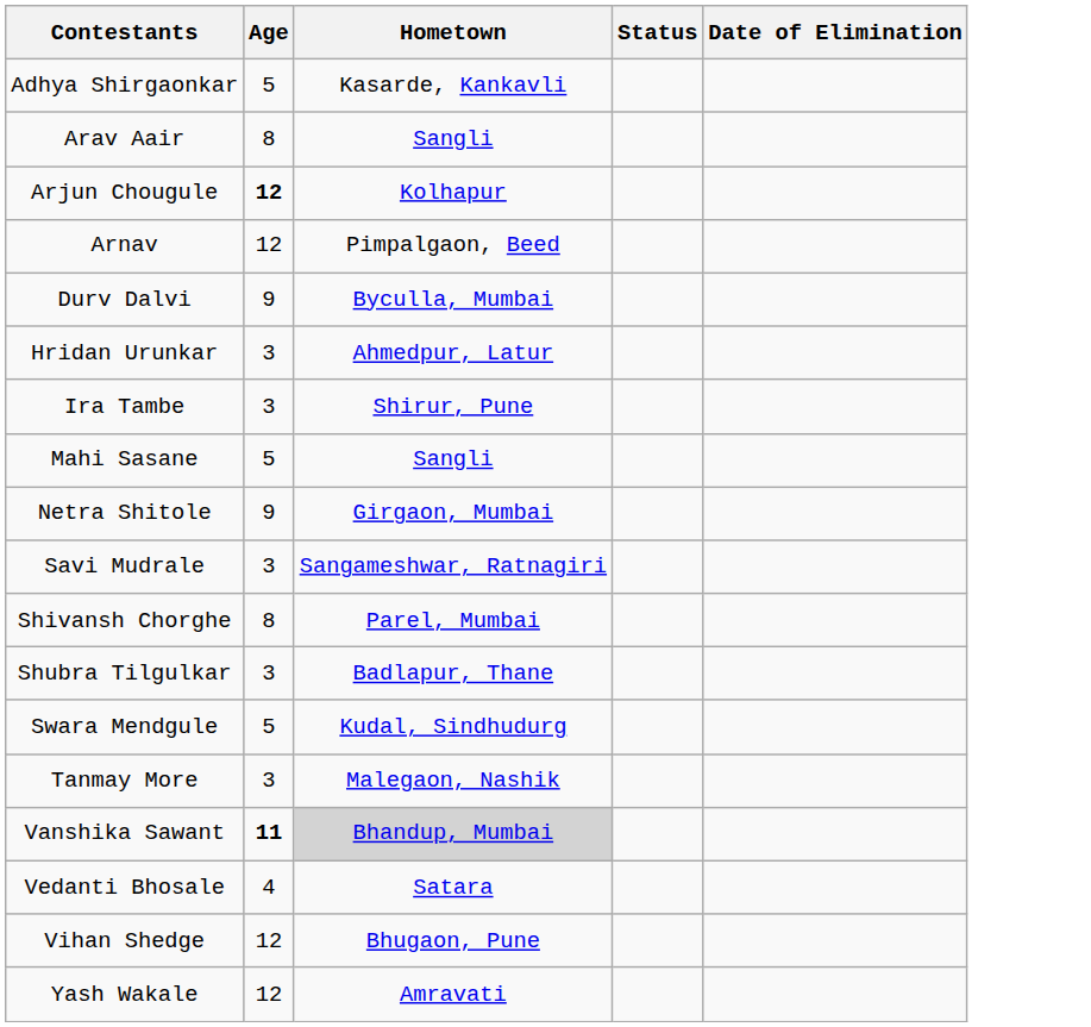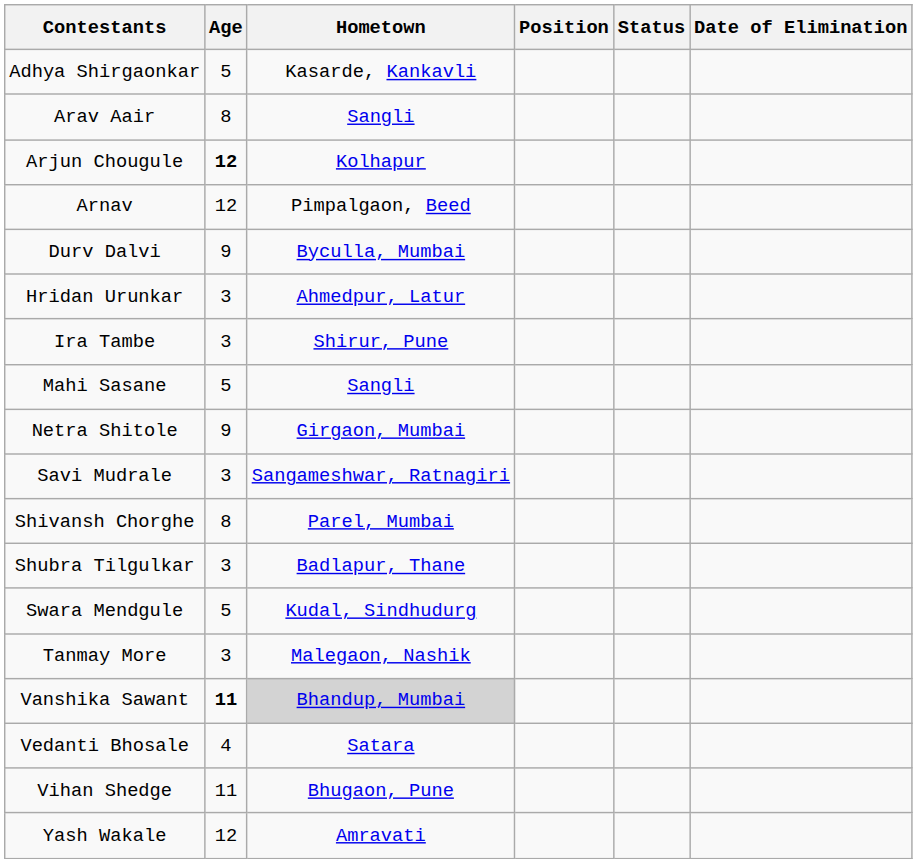 <table class="wikitable sortable" style=" text-align:center; line-height: 25px; width: auto;">
 <tr>
 <th>Contestants</th>
 <th>Age</th>
 <th>Hometown</th>
+<th>Position</th>
 <th>Status</th>
 <th>Date of Elimination</th>
 </tr>
 <tr>
 <td>Adhya Shirgaonkar</td>
 <td>5</td>
 <td>Kasarde, <a href='#'>Kankavli</a></td>
 <td></td>
 <td></td>
+<td></td>
 </tr>
 <tr>
 <td>Arav Aair</td>
 <td>8</td>
 <td><a href='#'>Sangli</a></td>
+<td></td>
 <td></td>
 <td></td>
 </tr>
 <tr>
 <td>Arjun Chougule</td>
 <td><strong>12</strong></td>
 <td><a href='#'>Kolhapur</a></td>
 <td></td>
 <td></td>
+<td></td>
 </tr>
 <tr>
 <td>Arnav</td>
 <td>12</td>
 <td>Pimpalgaon, <a href='#'>Beed</a></td>
+<td></td>
 <td></td>
 <td></td>
 </tr>
 <tr>
 <td>Durv Dalvi</td>
 <td>9</td>
 <td><a href='#'>Byculla, Mumbai</a></td>
 <td></td>
 <td></td>
+<td></td>
 </tr>
 <tr>
 <td>Hridan Urunkar</td>
 <td>3</td>
 <td><a href='#'>Ahmedpur, Latur</a></td>
+<td></td>
 <td></td>
 <td></td>
 </tr>
 <tr>
 <td>Ira Tambe</td>
 <td>3</td>
 <td><a href='#'>Shirur, Pune</a></td>
 <td></td>
 <td></td>
+<td></td>
 </tr>
 <tr>
 <td>Mahi Sasane</td>
 <td>5</td>
 <td><a href='#'>Sangli</a></td>
+<td></td>
 <td></td>
 <td></td>
 </tr>
 <tr>
 <td>Netra Shitole</td>
 <td>9</td>
 <td><a href='#'>Girgaon, Mumbai</a></td>
 <td></td>
 <td></td>
+<td></td>
 </tr>
 <tr>
 <td>Savi Mudrale</td>
 <td>3</td>
 <td><a href='#'>Sangameshwar, Ratnagiri</a></td>
+<td></td>
 <td></td>
 <td></td>
 </tr>
 <tr>
 <td>Shivansh Chorghe</td>
 <td>8</td>
 <td><a href='#'>Parel, Mumbai</a></td>
 <td></td>
 <td></td>
+<td></td>
 </tr>
 <tr>
 <td>Shubra Tilgulkar</td>
 <td>3</td>
 <td><a href='#'>Badlapur, Thane</a></td>
+<td></td>
 <td></td>
 <td></td>
 </tr>
 <tr>
 <td>Swara Mendgule</td>
 <td>5</td>
 <td><a href='#'>Kudal, Sindhudurg</a></td>
 <td></td>
 <td></td>
+<td></td>
 </tr>
 <tr>
 <td>Tanmay More</td>
 <td>3</td>
 <td><a href='#'>Malegaon, Nashik</a></td>
+<td></td>
 <td></td>
 <td></td>
 </tr>
 <tr>
 <td>Vanshika Sawant</td>
 <td><strong>11</strong></td>
 <td style="background: lightgrey;"><a href='#'>Bhandup, Mumbai</a></td>
 <td></td>
 <td></td>
+<td></td>
 </tr>
 <tr>
 <td>Vedanti Bhosale</td>
 <td>4</td>
 <td><a href='#'>Satara</a></td>
 <td></td>
 <td></td>
+<td></td>
 </tr>
 <tr>
 <td>Vihan Shedge</td>
-<td>12</td>
+<td>11</td>
 <td><a href='#'>Bhugaon, Pune</a></td>
+<td></td>
 <td></td>
 <td></td>
 </tr>
 <tr>
 <td>Yash Wakale</td>
 <td>12</td>
 <td><a href='#'>Amravati</a></td>
 <td></td>
 <td></td>
+<td></td>
 </tr>
 </table>
